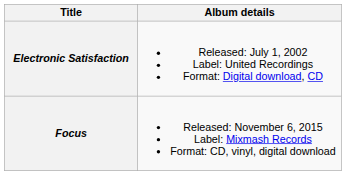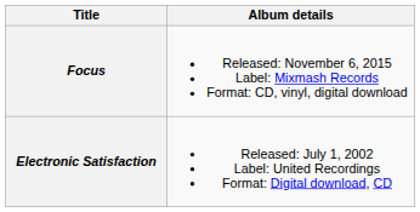 <table class="wikitable plainrowheaders" style="text-align:center;">
 <tr>
 <th scope="col" style="width:12em;">Title</th>
 <th scope="col" style="width:18.5em;">Album details</th>
 </tr>
 <tr>
+<th scope="row"><em>Focus</em></th>
+<td><br><ul><li>Released: November 6, 2015</li><li>Label: <a href='#'>Mixmash Records</a></li><li>Format: CD, vinyl, digital download</li></ul></td>
+</tr>
+<tr>
 <th scope="row"><em>Electronic Satisfaction</em></th>
 <td><br><ul><li>Released: July 1, 2002</li><li>Label: United Recordings</li><li>Format: <a href='#'>Digital download</a>, <a href='#'>CD</a></li></ul></td>
 </tr>
-<tr>
-<th scope="row"><em>Focus</em></th>
-<td><br><ul><li>Released: November 6, 2015</li><li>Label: <a href='#'>Mixmash Records</a></li><li>Format: CD, vinyl, digital download</li></ul></td>
-</tr>
 </table>
